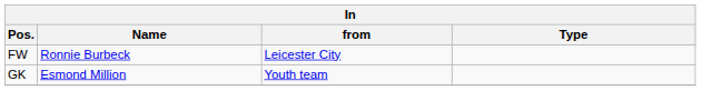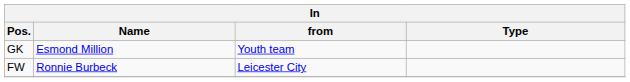 <table class="wikitable" style="font-size:100%;width:99%;">
 <tr>
 <th colspan="4">In</th>
 </tr>
 <tr>
 <th width=3%>Pos.</th>
 <th width=33%>Name</th>
 <th width=28%>from</th>
 <th width=36%>Type</th>
 </tr>
 <tr>
+<td>GK</td>
+<td><a href='#'>Esmond Million</a></td>
+<td><a href='#'>Youth team</a></td>
+<td></td>
+</tr>
+<tr>
 <td>FW</td>
 <td><a href='#'>Ronnie Burbeck</a></td>
 <td><a href='#'>Leicester City</a></td>
 <td></td>
 </tr>
 <tr>
-<td>GK</td>
-<td><a href='#'>Esmond Million</a></td>
-<td><a href='#'>Youth team</a></td>
-<td></td>
-</tr>
-<tr>
 </tr>
 </table>
